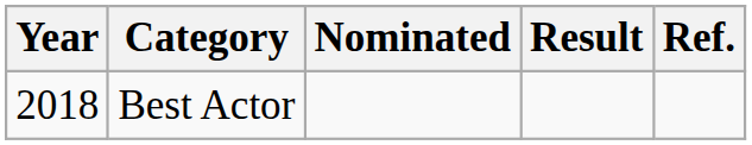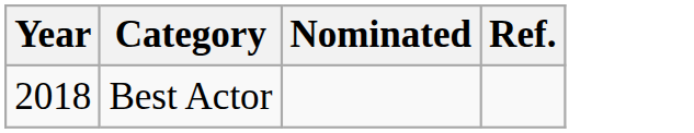 <table class="wikitable">
 <tr>
 <th>Year</th>
 <th>Category</th>
 <th>Nominated</th>
-<th>Result</th>
 <th>Ref.</th>
 </tr>
 <tr>
 <td>2018</td>
 <td>Best Actor</td>
 <td></td>
 <td></td>
-<td></td>
 </tr>
 </table>
